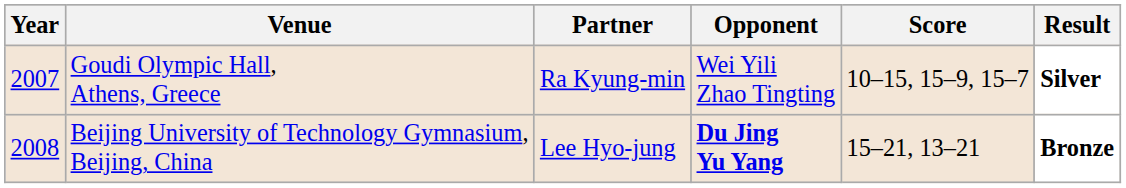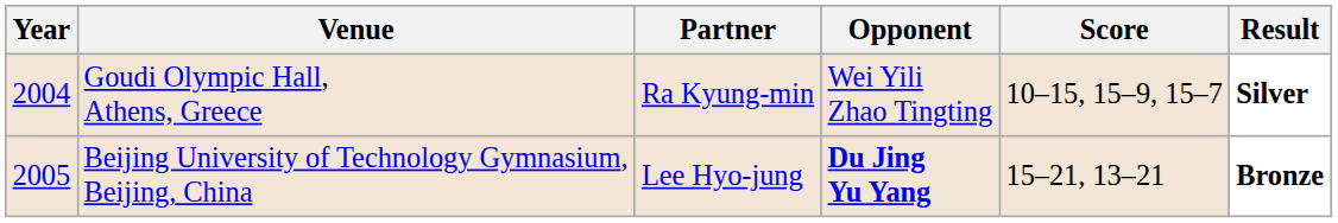 <table class="sortable wikitable" style="font-size: 90%;">
 <tr>
 <th>Year</th>
 <th>Venue</th>
 <th>Partner</th>
 <th>Opponent</th>
 <th>Score</th>
 <th>Result</th>
 </tr>
 <tr style="background:#F3E6D7">
-<td align="center"><a href='#'>2007</a></td>
+<td align="center"><a href='#'>2004</a></td>
 <td align="left"><a href='#'>Goudi Olympic Hall</a>,<br><a href='#'>Athens, Greece</a></td>
 <td align="left"> <a href='#'>Ra Kyung-min</a></td>
 <td align="left"> <a href='#'>Wei Yili</a> <br>  <a href='#'>Zhao Tingting</a></td>
 <td align="left">10–15, 15–9, 15–7</td>
 <td style="text-align:left; background:white"> <strong>Silver</strong></td>
 </tr>
 <tr style="background:#F3E6D7">
-<td align="center"><a href='#'>2008</a></td>
+<td align="center"><a href='#'>2005</a></td>
 <td align="left"><a href='#'>Beijing University of Technology Gymnasium</a>,<br><a href='#'>Beijing, China</a></td>
 <td align="left"> <a href='#'>Lee Hyo-jung</a></td>
 <td align="left"><strong> <a href='#'>Du Jing</a> <br>  <a href='#'>Yu Yang</a></strong></td>
 <td align="left">15–21, 13–21</td>
 <td style="text-align:left; background:white"> <strong>Bronze</strong></td>
 </tr>
 </table>
